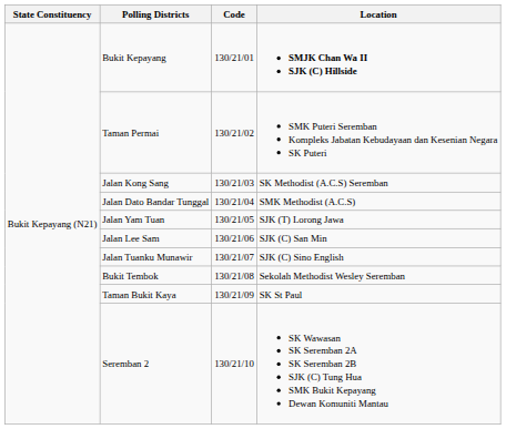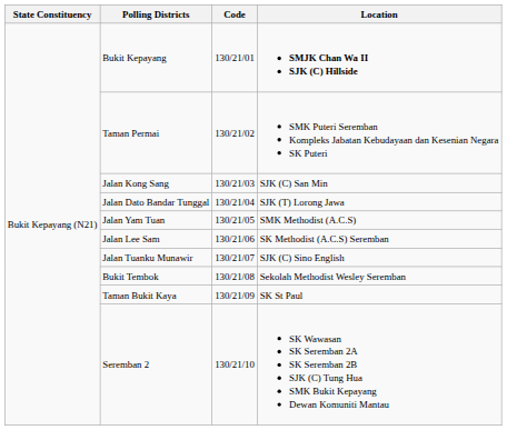 <table class="wikitable sortable mw-collapsible">
 <tr>
 <th><small>State Constituency</small></th>
 <th><small>Polling Districts</small></th>
 <th><small>Code</small></th>
 <th><small>Location</small></th>
 </tr>
 <tr>
 <td rowspan="10"><small>Bukit Kepayang (N21)</small></td>
 <td><small>Bukit Kepayang</small></td>
 <td><small>130/21/01</small></td>
 <td><strong><br><ul><li><small>SMJK Chan Wa II</small></li><li><small>SJK (C) Hillside</small></li></ul></strong></td>
 </tr>
 <tr>
 <td><small>Taman Permai</small></td>
 <td><small>130/21/02</small></td>
 <td><br><ul><li><small>SMK Puteri Seremban</small></li><li><small>Kompleks Jabatan Kebudayaan dan Kesenian Negara</small></li><li><small>SK Puteri</small></li></ul></td>
 </tr>
 <tr>
 <td><small>Jalan Kong Sang</small></td>
 <td><small>130/21/03</small></td>
-<td><small>SK Methodist (A.C.S) Seremban</small></td>
+<td><small>SJK (C) San Min</small></td>
 </tr>
 <tr>
 <td><small>Jalan Dato Bandar Tunggal</small></td>
 <td><small>130/21/04</small></td>
-<td><small>SMK Methodist (A.C.S)</small></td>
+<td><small>SJK (T) Lorong Jawa</small></td>
 </tr>
 <tr>
 <td><small>Jalan Yam Tuan</small></td>
 <td><small>130/21/05</small></td>
-<td><small>SJK (T) Lorong Jawa</small></td>
+<td><small>SMK Methodist (A.C.S)</small></td>
 </tr>
 <tr>
 <td><small>Jalan Lee Sam</small></td>
 <td><small>130/21/06</small></td>
-<td><small>SJK (C) San Min</small></td>
+<td><small>SK Methodist (A.C.S) Seremban</small></td>
 </tr>
 <tr>
 <td><small>Jalan Tuanku Munawir</small></td>
 <td><small>130/21/07</small></td>
 <td><small>SJK (C) Sino English</small></td>
 </tr>
 <tr>
 <td><small>Bukit Tembok</small></td>
 <td><small>130/21/08</small></td>
 <td><small>Sekolah Methodist Wesley Seremban</small></td>
 </tr>
 <tr>
 <td><small>Taman Bukit Kaya</small></td>
 <td><small>130/21/09</small></td>
 <td><small>SK St Paul</small></td>
 </tr>
 <tr>
 <td><small>Seremban 2</small></td>
 <td><small>130/21/10</small></td>
 <td><br><ul><li><small>SK Wawasan</small></li><li><small>SK Seremban 2A</small></li><li><small>SK Seremban 2B</small></li><li><small>SJK (C) Tung Hua</small></li><li><small>SMK Bukit Kepayang</small></li><li><small>Dewan Komuniti Mantau</small></li></ul></td>
 </tr>
 </table>
